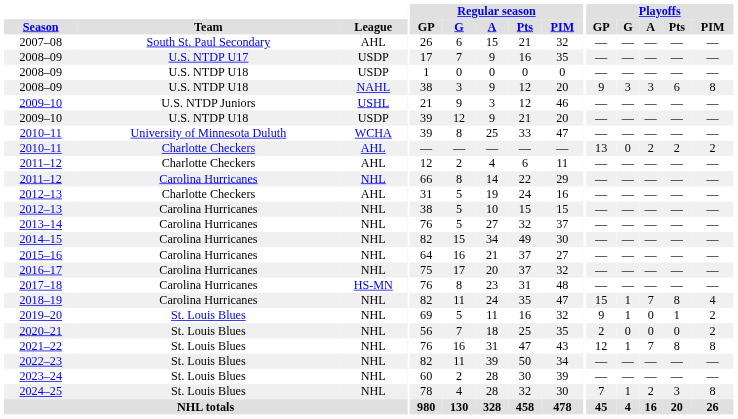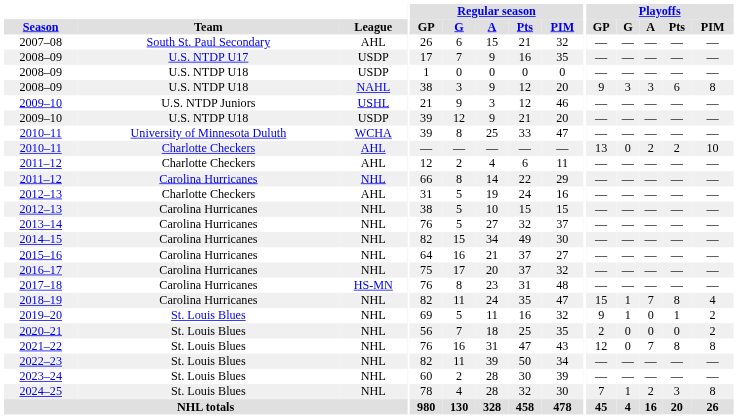 <table border="0" cellpadding="1" cellspacing="0" style="text-align:center; width:60em">
 <tr bgcolor="#e0e0e0">
 <th colspan="3" bgcolor="#ffffff"></th>
 <th rowspan="99" bgcolor="#ffffff"></th>
 <th colspan="5"><a href='#'>Regular season</a></th>
 <th rowspan="99" bgcolor="#ffffff"></th>
 <th colspan="5"><a href='#'>Playoffs</a></th>
 </tr>
 <tr bgcolor="#e0e0e0">
 <th><a href='#'>Season</a></th>
 <th>Team</th>
 <th>League</th>
 <th>GP</th>
 <th><a href='#'>G</a></th>
 <th><a href='#'>A</a></th>
 <th><a href='#'>Pts</a></th>
 <th><a href='#'>PIM</a></th>
 <th>GP</th>
 <th>G</th>
 <th>A</th>
 <th>Pts</th>
 <th>PIM</th>
 </tr>
 <tr>
 <td>2007–08</td>
 <td><a href='#'>South St. Paul Secondary</a></td>
 <td>AHL</td>
 <td>26</td>
 <td>6</td>
 <td>15</td>
 <td>21</td>
 <td>32</td>
 <td>—</td>
 <td>—</td>
 <td>—</td>
 <td>—</td>
 <td>—</td>
 </tr>
 <tr bgcolor="#f0f0f0">
 <td>2008–09</td>
 <td><a href='#'>U.S. NTDP U17</a></td>
 <td>USDP</td>
 <td>17</td>
 <td>7</td>
 <td>9</td>
 <td>16</td>
 <td>35</td>
 <td>—</td>
 <td>—</td>
 <td>—</td>
 <td>—</td>
 <td>—</td>
 </tr>
 <tr>
 <td>2008–09</td>
 <td>U.S. NTDP U18</td>
 <td>USDP</td>
 <td>1</td>
 <td>0</td>
 <td>0</td>
 <td>0</td>
 <td>0</td>
 <td>—</td>
 <td>—</td>
 <td>—</td>
 <td>—</td>
 <td>—</td>
 </tr>
 <tr bgcolor="#f0f0f0">
 <td>2008–09</td>
 <td>U.S. NTDP U18</td>
 <td><a href='#'>NAHL</a></td>
 <td>38</td>
 <td>3</td>
 <td>9</td>
 <td>12</td>
 <td>20</td>
 <td>9</td>
 <td>3</td>
 <td>3</td>
 <td>6</td>
 <td>8</td>
 </tr>
 <tr>
 <td><a href='#'>2009–10</a></td>
 <td>U.S. NTDP Juniors</td>
 <td><a href='#'>USHL</a></td>
 <td>21</td>
 <td>9</td>
 <td>3</td>
 <td>12</td>
 <td>46</td>
 <td>—</td>
 <td>—</td>
 <td>—</td>
 <td>—</td>
 <td>—</td>
 </tr>
 <tr bgcolor="#f0f0f0">
 <td>2009–10</td>
 <td>U.S. NTDP U18</td>
 <td>USDP</td>
 <td>39</td>
 <td>12</td>
 <td>9</td>
 <td>21</td>
 <td>20</td>
 <td>—</td>
 <td>—</td>
 <td>—</td>
 <td>—</td>
 <td>—</td>
 </tr>
 <tr>
 <td><a href='#'>2010–11</a></td>
 <td><a href='#'>University of Minnesota Duluth</a></td>
 <td><a href='#'>WCHA</a></td>
 <td>39</td>
 <td>8</td>
 <td>25</td>
 <td>33</td>
 <td>47</td>
 <td>—</td>
 <td>—</td>
 <td>—</td>
 <td>—</td>
 <td>—</td>
 </tr>
 <tr bgcolor="#f0f0f0">
 <td><a href='#'>2010–11</a></td>
 <td><a href='#'>Charlotte Checkers</a></td>
 <td><a href='#'>AHL</a></td>
 <td>—</td>
 <td>—</td>
 <td>—</td>
 <td>—</td>
 <td>—</td>
 <td>13</td>
 <td>0</td>
 <td>2</td>
 <td>2</td>
-<td>2</td>
+<td>10</td>
 </tr>
 <tr>
 <td><a href='#'>2011–12</a></td>
 <td>Charlotte Checkers</td>
 <td>AHL</td>
 <td>12</td>
 <td>2</td>
 <td>4</td>
 <td>6</td>
 <td>11</td>
 <td>—</td>
 <td>—</td>
 <td>—</td>
 <td>—</td>
 <td>—</td>
 </tr>
 <tr bgcolor="#f0f0f0">
 <td><a href='#'>2011–12</a></td>
 <td><a href='#'>Carolina Hurricanes</a></td>
 <td><a href='#'>NHL</a></td>
 <td>66</td>
 <td>8</td>
 <td>14</td>
 <td>22</td>
 <td>29</td>
 <td>—</td>
 <td>—</td>
 <td>—</td>
 <td>—</td>
 <td>—</td>
 </tr>
 <tr>
 <td><a href='#'>2012–13</a></td>
 <td>Charlotte Checkers</td>
 <td>AHL</td>
 <td>31</td>
 <td>5</td>
 <td>19</td>
 <td>24</td>
 <td>16</td>
 <td>—</td>
 <td>—</td>
 <td>—</td>
 <td>—</td>
 <td>—</td>
 </tr>
 <tr bgcolor="#f0f0f0">
 <td><a href='#'>2012–13</a></td>
 <td>Carolina Hurricanes</td>
 <td>NHL</td>
 <td>38</td>
 <td>5</td>
 <td>10</td>
 <td>15</td>
 <td>15</td>
 <td>—</td>
 <td>—</td>
 <td>—</td>
 <td>—</td>
 <td>—</td>
 </tr>
 <tr>
 <td><a href='#'>2013–14</a></td>
 <td>Carolina Hurricanes</td>
 <td>NHL</td>
 <td>76</td>
 <td>5</td>
 <td>27</td>
 <td>32</td>
 <td>37</td>
 <td>—</td>
 <td>—</td>
 <td>—</td>
 <td>—</td>
 <td>—</td>
 </tr>
 <tr bgcolor="#f0f0f0">
 <td><a href='#'>2014–15</a></td>
 <td>Carolina Hurricanes</td>
 <td>NHL</td>
 <td>82</td>
 <td>15</td>
 <td>34</td>
 <td>49</td>
 <td>30</td>
 <td>—</td>
 <td>—</td>
 <td>—</td>
 <td>—</td>
 <td>—</td>
 </tr>
 <tr>
 <td><a href='#'>2015–16</a></td>
 <td>Carolina Hurricanes</td>
 <td>NHL</td>
 <td>64</td>
 <td>16</td>
 <td>21</td>
 <td>37</td>
 <td>27</td>
 <td>—</td>
 <td>—</td>
 <td>—</td>
 <td>—</td>
 <td>—</td>
 </tr>
 <tr bgcolor="#f0f0f0">
 <td><a href='#'>2016–17</a></td>
 <td>Carolina Hurricanes</td>
 <td>NHL</td>
 <td>75</td>
 <td>17</td>
 <td>20</td>
 <td>37</td>
 <td>32</td>
 <td>—</td>
 <td>—</td>
 <td>—</td>
 <td>—</td>
 <td>—</td>
 </tr>
 <tr>
 <td><a href='#'>2017–18</a></td>
 <td>Carolina Hurricanes</td>
 <td><a href='#'>HS-MN</a></td>
 <td>76</td>
 <td>8</td>
 <td>23</td>
 <td>31</td>
 <td>48</td>
 <td>—</td>
 <td>—</td>
 <td>—</td>
 <td>—</td>
 <td>—</td>
 </tr>
 <tr bgcolor="#f0f0f0">
 <td><a href='#'>2018–19</a></td>
 <td>Carolina Hurricanes</td>
 <td>NHL</td>
 <td>82</td>
 <td>11</td>
 <td>24</td>
 <td>35</td>
 <td>47</td>
 <td>15</td>
 <td>1</td>
 <td>7</td>
 <td>8</td>
 <td>4</td>
 </tr>
 <tr>
 <td><a href='#'>2019–20</a></td>
 <td><a href='#'>St. Louis Blues</a></td>
 <td>NHL</td>
 <td>69</td>
 <td>5</td>
 <td>11</td>
 <td>16</td>
 <td>32</td>
 <td>9</td>
 <td>1</td>
 <td>0</td>
 <td>1</td>
 <td>2</td>
 </tr>
 <tr bgcolor="#f0f0f0">
 <td><a href='#'>2020–21</a></td>
 <td>St. Louis Blues</td>
 <td>NHL</td>
 <td>56</td>
 <td>7</td>
 <td>18</td>
 <td>25</td>
 <td>35</td>
 <td>2</td>
 <td>0</td>
 <td>0</td>
 <td>0</td>
 <td>2</td>
 </tr>
 <tr>
 <td><a href='#'>2021–22</a></td>
 <td>St. Louis Blues</td>
 <td>NHL</td>
 <td>76</td>
 <td>16</td>
 <td>31</td>
 <td>47</td>
 <td>43</td>
 <td>12</td>
-<td>1</td>
+<td>0</td>
 <td>7</td>
 <td>8</td>
 <td>8</td>
 </tr>
 <tr bgcolor="#f0f0f0">
 <td><a href='#'>2022–23</a></td>
 <td>St. Louis Blues</td>
 <td>NHL</td>
 <td>82</td>
 <td>11</td>
 <td>39</td>
 <td>50</td>
 <td>34</td>
 <td>—</td>
 <td>—</td>
 <td>—</td>
 <td>—</td>
 <td>—</td>
 </tr>
 <tr>
 <td><a href='#'>2023–24</a></td>
 <td>St. Louis Blues</td>
 <td>NHL</td>
 <td>60</td>
 <td>2</td>
 <td>28</td>
 <td>30</td>
 <td>39</td>
 <td>—</td>
 <td>—</td>
 <td>—</td>
 <td>—</td>
 <td>—</td>
 </tr>
 <tr bgcolor="#f0f0f0">
 <td><a href='#'>2024–25</a></td>
 <td>St. Louis Blues</td>
 <td>NHL</td>
 <td>78</td>
 <td>4</td>
 <td>28</td>
 <td>32</td>
 <td>30</td>
 <td>7</td>
 <td>1</td>
 <td>2</td>
 <td>3</td>
 <td>8</td>
 </tr>
 <tr bgcolor="#e0e0e0">
 <th colspan="3">NHL totals</th>
 <th>980</th>
 <th>130</th>
 <th>328</th>
 <th>458</th>
 <th>478</th>
 <th>45</th>
 <th>4</th>
 <th>16</th>
 <th>20</th>
 <th>26</th>
 </tr>
 </table>
